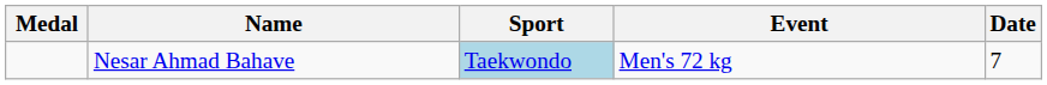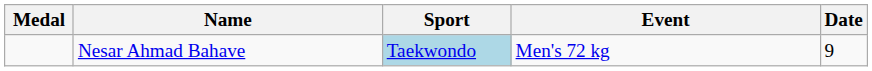 <table class="wikitable sortable" style="font-size:100%">
 <tr>
 <th width="50">Medal</th>
 <th width="250">Name</th>
 <th width="100">Sport</th>
 <th width="250">Event</th>
 <th>Date</th>
 </tr>
 <tr>
 <td></td>
 <td><a href='#'>Nesar Ahmad Bahave</a></td>
 <td style="background: lightblue;"><a href='#'>Taekwondo</a></td>
 <td><a href='#'>Men's 72 kg</a></td>
-<td>7</td>
+<td>9</td>
 </tr>
 </table>
